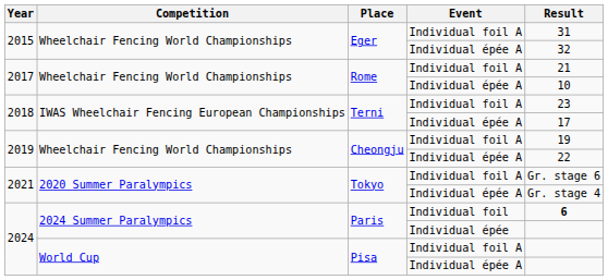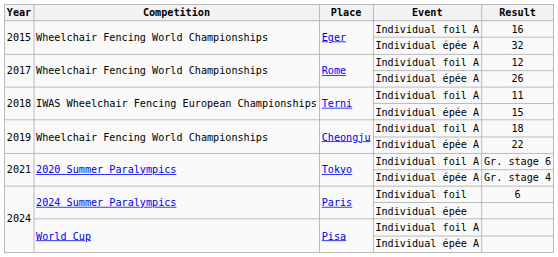 <table class=wikitable>
 <tr>
 <th scope=col>Year</th>
 <th scope=col>Competition</th>
 <th scope=col>Place</th>
 <th scope=col>Event</th>
 <th scope=col>Result</th>
 </tr>
 <tr>
 <td rowspan=2>2015</td>
 <td rowspan=2>Wheelchair Fencing World Championships</td>
 <td rowspan=2> <a href='#'>Eger</a></td>
 <td>Individual foil A</td>
-<td align=center>31</td>
+<td align=center>16</td>
 </tr>
 <tr>
 <td>Individual épée A</td>
 <td align=center>32</td>
 </tr>
 <tr>
 <td rowspan=2>2017</td>
 <td rowspan=2>Wheelchair Fencing World Championships</td>
 <td rowspan=2> <a href='#'>Rome</a></td>
 <td>Individual foil A</td>
-<td align=center>21</td>
+<td align=center>12</td>
 </tr>
 <tr>
 <td>Individual épée A</td>
-<td align=center>10</td>
+<td align=center>26</td>
 </tr>
 <tr>
 <td rowspan=2>2018</td>
 <td rowspan=2>IWAS Wheelchair Fencing European Championships</td>
 <td rowspan=2> <a href='#'>Terni</a></td>
 <td>Individual foil A</td>
-<td align=center>23</td>
+<td align=center>11</td>
 </tr>
 <tr>
 <td>Individual épée A</td>
-<td align=center>17</td>
+<td align=center>15</td>
 </tr>
 <tr>
 <td rowspan=2>2019</td>
 <td rowspan=2>Wheelchair Fencing World Championships</td>
 <td rowspan=2> <a href='#'>Cheongju</a></td>
 <td>Individual foil A</td>
-<td align=center>19</td>
+<td align=center>18</td>
 </tr>
 <tr>
 <td>Individual épée A</td>
 <td align=center>22</td>
 </tr>
 <tr>
 <td rowspan=2>2021</td>
 <td rowspan=2><a href='#'>2020 Summer Paralympics</a></td>
 <td rowspan=2> <a href='#'>Tokyo</a></td>
 <td>Individual foil A</td>
 <td align=center>Gr. stage 6</td>
 </tr>
 <tr>
 <td>Individual épée A</td>
 <td align=center>Gr. stage 4</td>
 </tr>
 <tr>
 <td rowspan=4>2024</td>
 <td rowspan=2><a href='#'>2024 Summer Paralympics</a></td>
 <td rowspan=2> <a href='#'>Paris</a></td>
 <td>Individual foil</td>
-<td align=center><strong>6</strong></td>
+<td align=center>6</td>
 </tr>
 <tr>
 <td>Individual épée</td>
 <td align=center></td>
 </tr>
 <tr>
 <td rowspan=2><a href='#'>World Cup</a></td>
 <td rowspan=2> <a href='#'>Pisa</a></td>
 <td>Individual foil A</td>
 <td align=center></td>
 </tr>
 <tr>
 <td>Individual épée A</td>
 <td align=center></td>
 </tr>
 </table>
